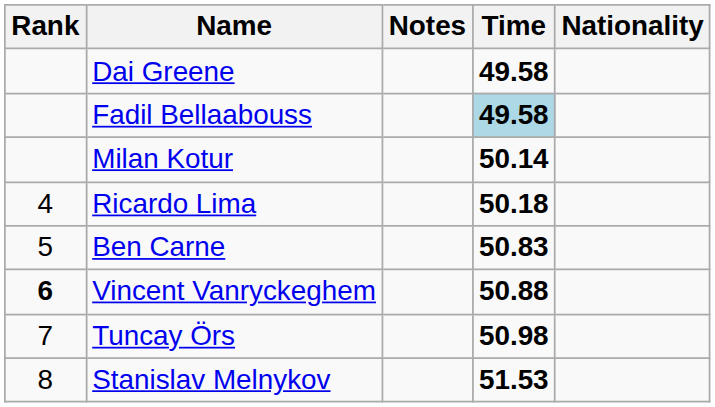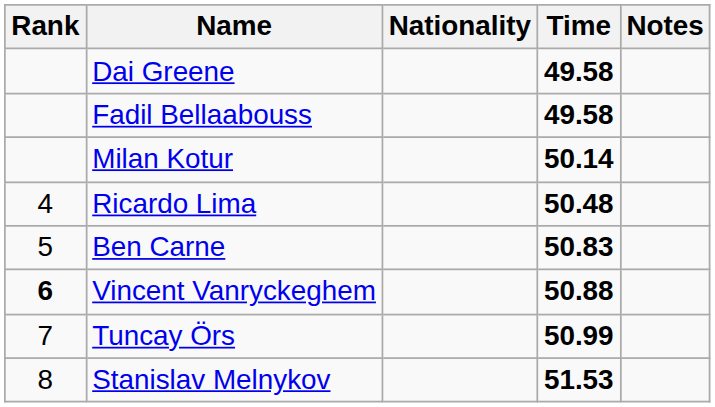 <table class="wikitable sortable" style="text-align:center">
 <tr>
 <th>Rank</th>
 <th>Name</th>
+<th>Nationality</th>
+<th>Time</th>
 <th>Notes</th>
-<th>Time</th>
-<th>Nationality</th>
 </tr>
 <tr>
 <td></td>
 <td align=left><a href='#'>Dai Greene</a></td>
+<td align=left></td>
+<td><strong>49.58</strong></td>
 <td></td>
-<td><strong>49.58</strong></td>
-<td align=left></td>
 </tr>
 <tr>
 <td></td>
 <td align=left><a href='#'>Fadil Bellaabouss</a></td>
+<td align=left></td>
+<td><strong>49.58</strong></td>
 <td></td>
-<td style="background: lightblue;"><strong>49.58</strong></td>
-<td align=left></td>
 </tr>
 <tr>
 <td></td>
 <td align=left><a href='#'>Milan Kotur</a></td>
+<td align=left></td>
+<td><strong>50.14</strong></td>
 <td></td>
-<td><strong>50.14</strong></td>
-<td align=left></td>
 </tr>
 <tr>
 <td>4</td>
 <td align=left><a href='#'>Ricardo Lima</a></td>
+<td align=left></td>
+<td><strong>50.48</strong></td>
 <td></td>
-<td><strong>50.18</strong></td>
-<td align=left></td>
 </tr>
 <tr>
 <td>5</td>
 <td align=left><a href='#'>Ben Carne</a></td>
+<td align=left></td>
+<td><strong>50.83</strong></td>
 <td></td>
-<td><strong>50.83</strong></td>
-<td align=left></td>
 </tr>
 <tr>
 <td><strong>6</strong></td>
 <td align=left><a href='#'>Vincent Vanryckeghem</a></td>
+<td align=left></td>
+<td><strong>50.88</strong></td>
 <td></td>
-<td><strong>50.88</strong></td>
-<td align=left></td>
 </tr>
 <tr>
 <td>7</td>
 <td align=left><a href='#'>Tuncay Örs</a></td>
+<td align=left></td>
+<td><strong>50.99</strong></td>
 <td></td>
-<td><strong>50.98</strong></td>
-<td align=left></td>
 </tr>
 <tr>
 <td>8</td>
 <td align=left><a href='#'>Stanislav Melnykov</a></td>
+<td align=left></td>
+<td><strong>51.53</strong></td>
 <td></td>
-<td><strong>51.53</strong></td>
-<td align=left></td>
 </tr>
 </table>
